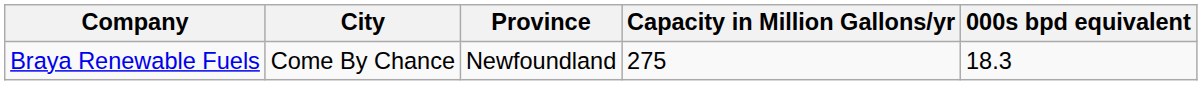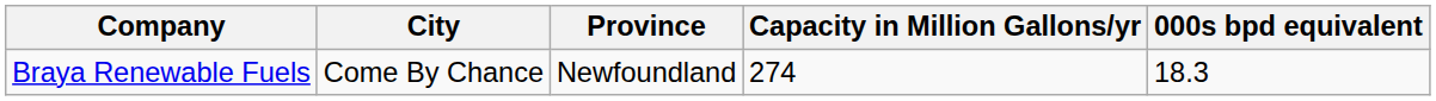 <table class="wikitable">
 <tr>
 <th>Company</th>
 <th>City</th>
 <th>Province</th>
 <th>Capacity in Million Gallons/yr</th>
 <th>000s bpd equivalent</th>
 </tr>
 <tr>
 <td><a href='#'>Braya Renewable Fuels</a></td>
 <td>Come By Chance</td>
 <td>Newfoundland</td>
-<td>275</td>
+<td>274</td>
 <td>18.3</td>
 </tr>
 </table>
